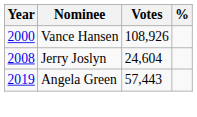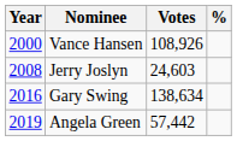 <table class="wikitable">
 <tr>
 <th>Year</th>
 <th>Nominee</th>
 <th>Votes</th>
 <th>%</th>
 </tr>
 <tr>
 <td><a href='#'>2000</a></td>
 <td>Vance Hansen</td>
 <td>108,926</td>
 <td></td>
 </tr>
 <tr>
 <td><a href='#'>2008</a></td>
 <td>Jerry Joslyn</td>
-<td>24,604</td>
+<td>24,603</td>
+<td></td>
+</tr>
+<tr>
+<td><a href='#'>2016</a></td>
+<td>Gary Swing</td>
+<td>138,634</td>
 <td></td>
 </tr>
 <tr>
 <td><a href='#'>2019</a></td>
 <td>Angela Green</td>
-<td>57,443</td>
+<td>57,442</td>
 <td></td>
 </tr>
 </table>
